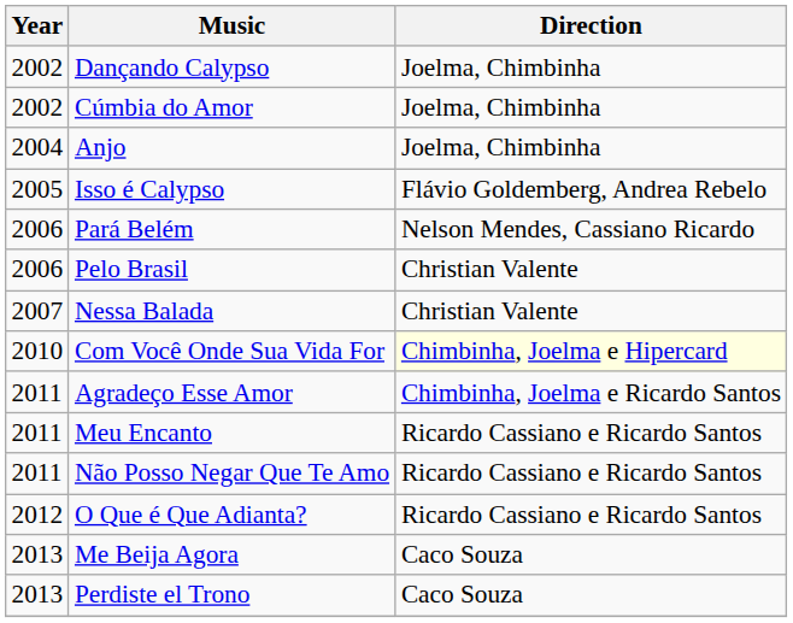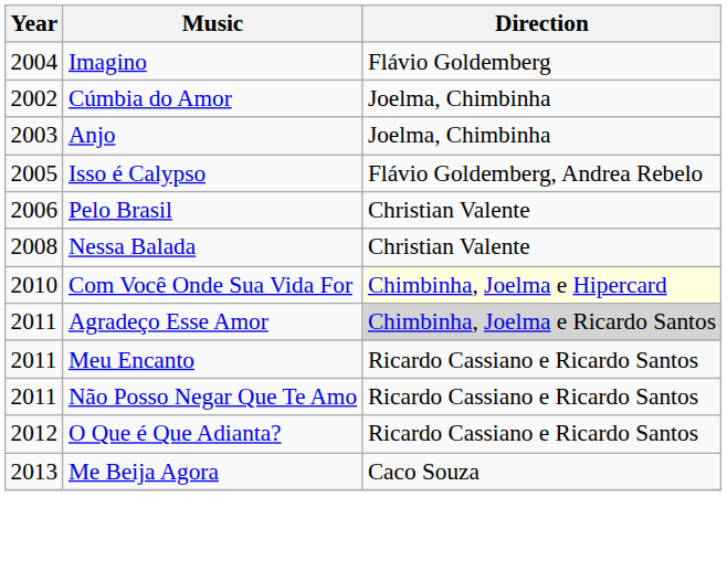 <table class="wikitable">
 <tr>
 <th>Year</th>
 <th>Music</th>
 <th>Direction</th>
 </tr>
 <tr>
-<td>2002</td>
-<td><a href='#'>Dançando Calypso</a></td>
-<td>Joelma, Chimbinha</td>
+<td>2004</td>
+<td><a href='#'>Imagino</a></td>
+<td>Flávio Goldemberg</td>
 </tr>
 <tr>
 <td>2002</td>
 <td><a href='#'>Cúmbia do Amor</a></td>
 <td>Joelma, Chimbinha</td>
 </tr>
 <tr>
-<td>2004</td>
+<td>2003</td>
 <td><a href='#'>Anjo</a></td>
 <td>Joelma, Chimbinha</td>
 </tr>
 <tr>
 <td>2005</td>
 <td><a href='#'>Isso é Calypso</a></td>
 <td>Flávio Goldemberg, Andrea Rebelo</td>
 </tr>
 <tr>
 <td>2006</td>
-<td><a href='#'>Pará Belém</a></td>
-<td>Nelson Mendes, Cassiano Ricardo</td>
-</tr>
-<tr>
-<td>2006</td>
 <td><a href='#'>Pelo Brasil</a></td>
 <td>Christian Valente</td>
 </tr>
 <tr>
-<td>2007</td>
+<td>2008</td>
 <td><a href='#'>Nessa Balada</a></td>
 <td>Christian Valente</td>
 </tr>
 <tr>
 <td>2010</td>
 <td><a href='#'>Com Você Onde Sua Vida For</a></td>
 <td style="background: lightyellow;"><a href='#'>Chimbinha</a>, <a href='#'>Joelma</a> e <a href='#'>Hipercard</a></td>
 </tr>
 <tr>
 <td>2011</td>
 <td><a href='#'>Agradeço Esse Amor</a></td>
-<td><a href='#'>Chimbinha</a>, <a href='#'>Joelma</a> e Ricardo Santos</td>
+<td style="background: lightgrey;"><a href='#'>Chimbinha</a>, <a href='#'>Joelma</a> e Ricardo Santos</td>
 </tr>
 <tr>
 <td>2011</td>
 <td><a href='#'>Meu Encanto</a></td>
 <td>Ricardo Cassiano e Ricardo Santos</td>
 </tr>
 <tr>
 <td>2011</td>
 <td><a href='#'>Não Posso Negar Que Te Amo</a></td>
 <td>Ricardo Cassiano e Ricardo Santos</td>
 </tr>
 <tr>
 <td>2012</td>
 <td><a href='#'>O Que é Que Adianta?</a></td>
 <td>Ricardo Cassiano e Ricardo Santos</td>
 </tr>
 <tr>
 <td>2013</td>
 <td><a href='#'>Me Beija Agora</a></td>
 <td>Caco Souza</td>
 </tr>
 <tr>
-<td>2013</td>
-<td><a href='#'>Perdiste el Trono</a></td>
-<td>Caco Souza</td>
-</tr>
-<tr>
 </tr>
 </table>
